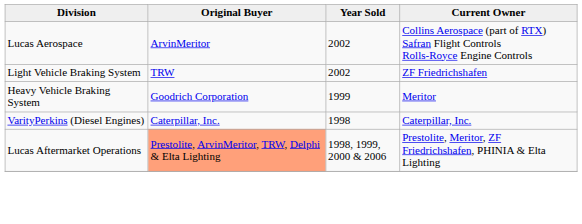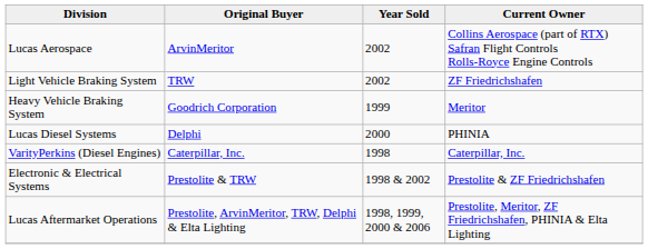 <table class="wikitable" style="margin: 1em auto 1em auto">
 <tr>
 <th style="background:#efefef; width:200px"><strong>Division</strong></th>
 <th style="background:#efefef; width:250px"><strong>Original Buyer</strong></th>
 <th style="background:#efefef; width:100px"><strong>Year Sold</strong></th>
 <th style="background:#efefef; width:250px"><strong>Current Owner</strong></th>
 </tr>
 <tr>
 <td>Lucas Aerospace</td>
 <td><a href='#'>ArvinMeritor</a></td>
 <td>2002</td>
 <td><a href='#'>Collins Aerospace</a> (part of <a href='#'>RTX</a>) <br> <a href='#'>Safran</a> Flight Controls<br> <a href='#'>Rolls-Royce</a> Engine Controls</td>
 </tr>
 <tr>
 <td>Light Vehicle Braking System</td>
 <td><a href='#'>TRW</a></td>
 <td>2002</td>
 <td><a href='#'>ZF Friedrichshafen</a></td>
 </tr>
 <tr>
 <td>Heavy Vehicle Braking System</td>
 <td><a href='#'>Goodrich Corporation</a></td>
 <td>1999</td>
 <td><a href='#'>Meritor</a></td>
 </tr>
 <tr>
+<td>Lucas Diesel Systems</td>
+<td><a href='#'>Delphi</a></td>
+<td>2000</td>
+<td>PHINIA</td>
+</tr>
+<tr>
 <td><a href='#'>VarityPerkins</a> (Diesel Engines)</td>
 <td><a href='#'>Caterpillar, Inc.</a></td>
 <td>1998</td>
 <td><a href='#'>Caterpillar, Inc.</a></td>
 </tr>
 <tr>
+<td>Electronic & Electrical Systems</td>
+<td><a href='#'>Prestolite</a> & <a href='#'>TRW</a></td>
+<td>1998 & 2002</td>
+<td><a href='#'>Prestolite</a> & <a href='#'>ZF Friedrichshafen</a></td>
+</tr>
+<tr>
 <td>Lucas Aftermarket Operations</td>
-<td style="background: lightsalmon;"><a href='#'>Prestolite</a>, <a href='#'>ArvinMeritor</a>, <a href='#'>TRW</a>, <a href='#'>Delphi</a> & Elta Lighting</td>
+<td><a href='#'>Prestolite</a>, <a href='#'>ArvinMeritor</a>, <a href='#'>TRW</a>, <a href='#'>Delphi</a> & Elta Lighting</td>
 <td>1998, 1999, 2000 & 2006</td>
 <td><a href='#'>Prestolite</a>, <a href='#'>Meritor</a>, <a href='#'>ZF Friedrichshafen</a>, PHINIA & Elta Lighting</td>
 </tr>
 <tr>
 </tr>
 </table>
